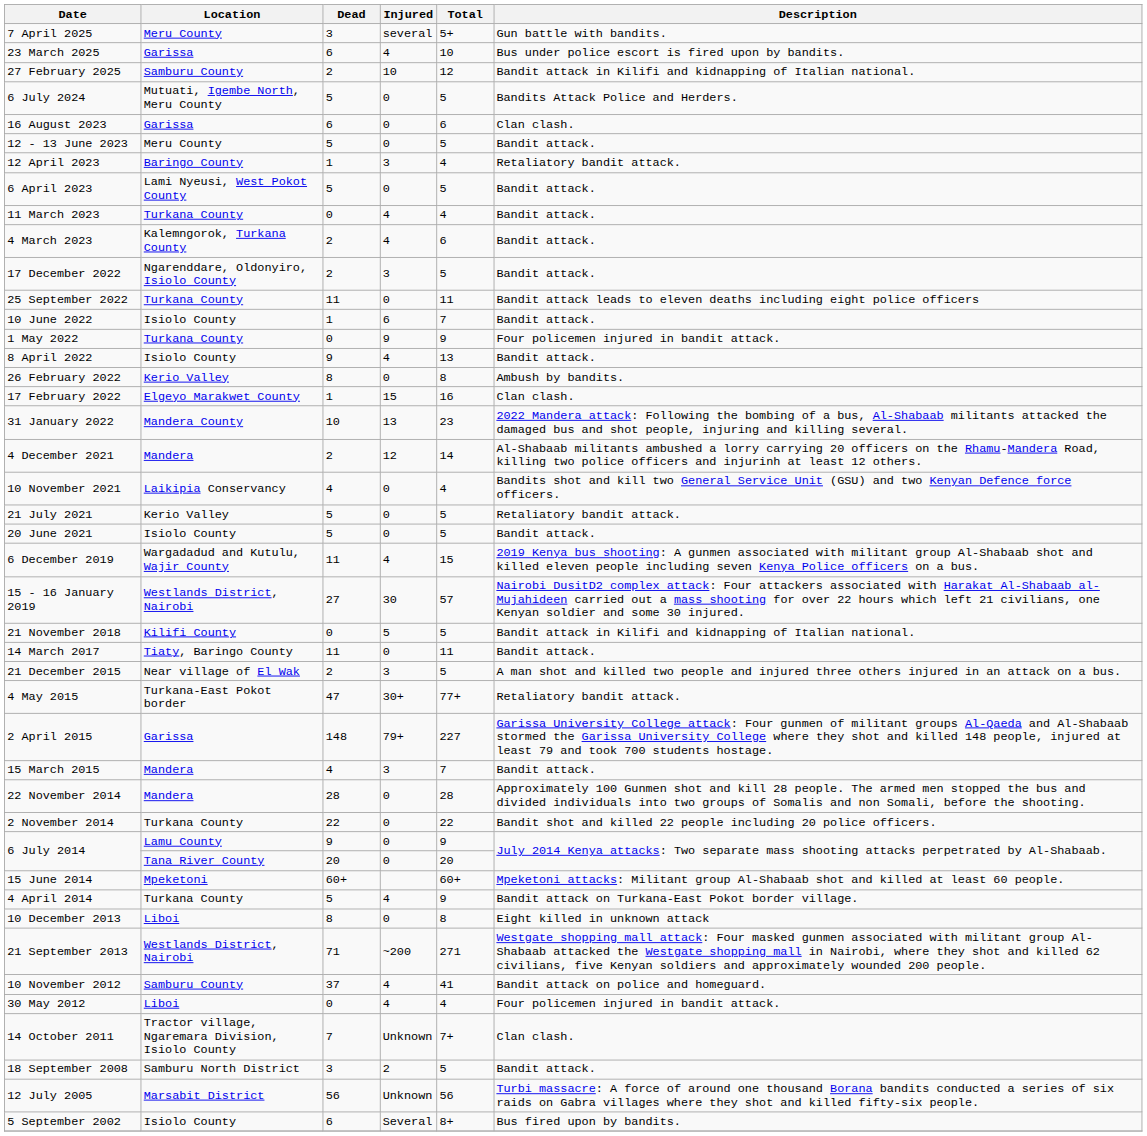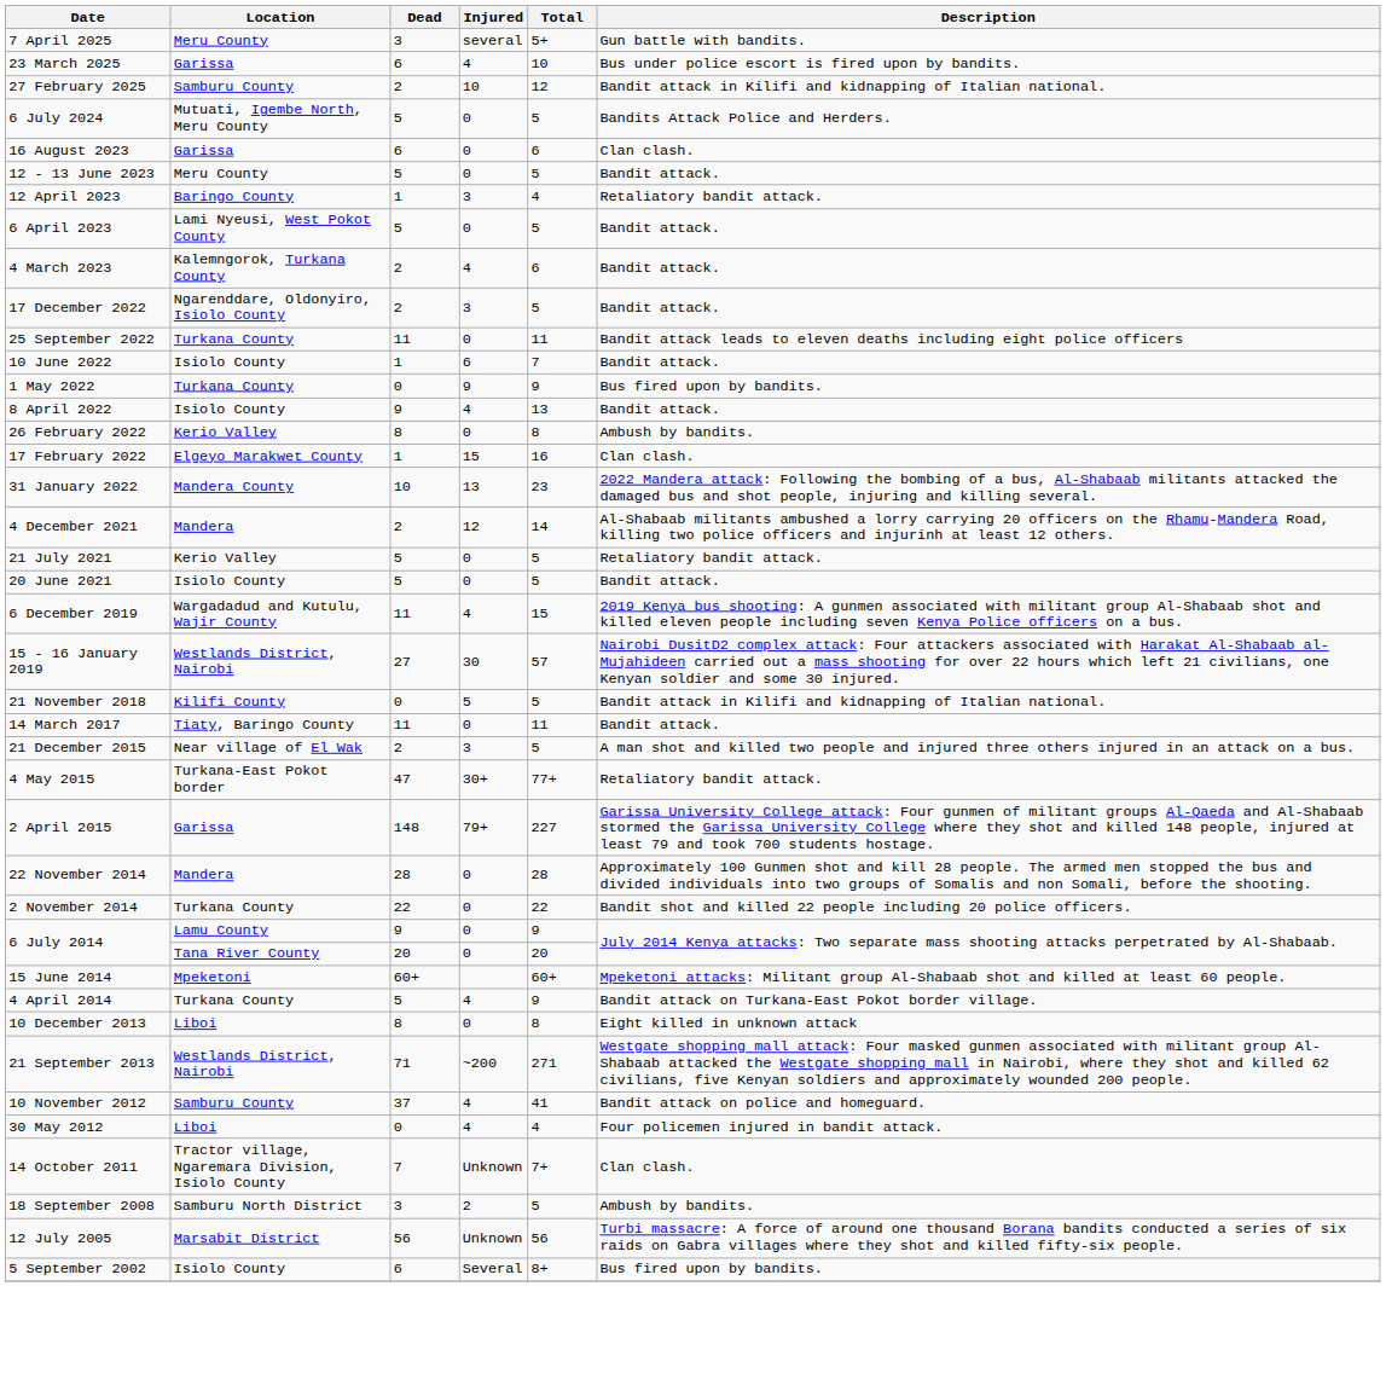 <table class="wikitable sortable mw-datatable">
 <tr>
 <th width=12%>Date</th>
 <th width=16%>Location</th>
 <th width=5%>Dead</th>
 <th width=5%>Injured</th>
 <th width=5%>Total</th>
 <th width=60%>Description</th>
 </tr>
 <tr>
 <td>7 April 2025</td>
 <td><a href='#'>Meru County</a></td>
 <td>3</td>
 <td>several</td>
 <td>5+</td>
 <td>Gun battle with bandits.</td>
 </tr>
 <tr>
 <td>23 March 2025</td>
 <td><a href='#'>Garissa</a></td>
 <td>6</td>
 <td>4</td>
 <td>10</td>
 <td>Bus under police escort is fired upon by bandits.</td>
 </tr>
 <tr>
 <td>27 February 2025</td>
 <td><a href='#'>Samburu County</a></td>
 <td>2</td>
 <td>10</td>
 <td>12</td>
 <td>Bandit attack in Kilifi and kidnapping of Italian national.</td>
 </tr>
 <tr>
 <td>6 July 2024</td>
 <td>Mutuati, <a href='#'>Igembe North</a>, Meru County</td>
 <td>5</td>
 <td>0</td>
 <td>5</td>
 <td>Bandits Attack Police and Herders.</td>
 </tr>
 <tr>
 <td>16 August 2023</td>
 <td><a href='#'>Garissa</a></td>
 <td>6</td>
 <td>0</td>
 <td>6</td>
 <td>Clan clash.</td>
 </tr>
 <tr>
 <td>12 - 13 June 2023</td>
 <td>Meru County</td>
 <td>5</td>
 <td>0</td>
 <td>5</td>
 <td>Bandit attack.</td>
 </tr>
 <tr>
 <td>12 April 2023</td>
 <td><a href='#'>Baringo County</a></td>
 <td>1</td>
 <td>3</td>
 <td>4</td>
 <td>Retaliatory bandit attack.</td>
 </tr>
 <tr>
 <td>6 April 2023</td>
 <td>Lami Nyeusi, <a href='#'>West Pokot County</a></td>
 <td>5</td>
 <td>0</td>
 <td>5</td>
 <td>Bandit attack.</td>
 </tr>
 <tr>
-<td>11 March 2023</td>
-<td><a href='#'>Turkana County</a></td>
-<td>0</td>
-<td>4</td>
-<td>4</td>
-<td>Bandit attack.</td>
-</tr>
-<tr>
 <td>4 March 2023</td>
 <td>Kalemngorok, <a href='#'>Turkana County</a></td>
 <td>2</td>
 <td>4</td>
 <td>6</td>
 <td>Bandit attack.</td>
 </tr>
 <tr>
 <td>17 December 2022</td>
 <td>Ngarenddare, Oldonyiro, <a href='#'>Isiolo County</a></td>
 <td>2</td>
 <td>3</td>
 <td>5</td>
 <td>Bandit attack.</td>
 </tr>
 <tr>
 <td>25 September 2022</td>
 <td><a href='#'>Turkana County</a></td>
 <td>11</td>
 <td>0</td>
 <td>11</td>
 <td>Bandit attack leads to eleven deaths including eight police officers</td>
 </tr>
 <tr>
 <td>10 June 2022</td>
 <td>Isiolo County</td>
 <td>1</td>
 <td>6</td>
 <td>7</td>
 <td>Bandit attack.</td>
 </tr>
 <tr>
 <td>1 May 2022</td>
 <td><a href='#'>Turkana County</a></td>
 <td>0</td>
 <td>9</td>
 <td>9</td>
-<td>Four policemen injured in bandit attack.</td>
+<td>Bus fired upon by bandits.</td>
 </tr>
 <tr>
 <td>8 April 2022</td>
 <td>Isiolo County</td>
 <td>9</td>
 <td>4</td>
 <td>13</td>
 <td>Bandit attack.</td>
 </tr>
 <tr>
 <td>26 February 2022</td>
 <td><a href='#'>Kerio Valley</a></td>
 <td>8</td>
 <td>0</td>
 <td>8</td>
 <td>Ambush by bandits.</td>
 </tr>
 <tr>
 <td>17 February 2022</td>
 <td><a href='#'>Elgeyo Marakwet County</a></td>
 <td>1</td>
 <td>15</td>
 <td>16</td>
 <td>Clan clash.</td>
 </tr>
 <tr>
 <td>31 January 2022</td>
 <td><a href='#'>Mandera County</a></td>
 <td>10</td>
 <td>13</td>
 <td>23</td>
 <td><a href='#'>2022 Mandera attack</a>: Following the bombing of a bus, <a href='#'>Al-Shabaab</a> militants attacked the damaged bus and shot people, injuring and killing several.</td>
 </tr>
 <tr>
 <td>4 December 2021</td>
 <td><a href='#'>Mandera</a></td>
 <td>2</td>
 <td>12</td>
 <td>14</td>
 <td>Al-Shabaab militants ambushed a lorry carrying 20 officers on the <a href='#'>Rhamu</a>-<a href='#'>Mandera</a> Road, killing two police officers and injurinh at least 12 others.</td>
-</tr>
-<tr>
-<td>10 November 2021</td>
-<td><a href='#'>Laikipia</a> Conservancy</td>
-<td>4</td>
-<td>0</td>
-<td>4</td>
-<td>Bandits shot and kill two <a href='#'>General Service Unit</a> (GSU) and two <a href='#'>Kenyan Defence force</a> officers.</td>
 </tr>
 <tr>
 <td>21 July 2021</td>
 <td>Kerio Valley</td>
 <td>5</td>
 <td>0</td>
 <td>5</td>
 <td>Retaliatory bandit attack.</td>
 </tr>
 <tr>
 <td>20 June 2021</td>
 <td>Isiolo County</td>
 <td>5</td>
 <td>0</td>
 <td>5</td>
 <td>Bandit attack.</td>
 </tr>
 <tr>
 <td>6 December 2019</td>
 <td>Wargadadud and Kutulu, <a href='#'>Wajir County</a></td>
 <td>11</td>
 <td>4</td>
 <td>15</td>
 <td><a href='#'>2019 Kenya bus shooting</a>: A gunmen associated with militant group Al-Shabaab shot and killed eleven people including seven <a href='#'>Kenya Police officers</a> on a bus.</td>
 </tr>
 <tr>
 <td>15 - 16 January 2019</td>
 <td><a href='#'>Westlands District</a>, <a href='#'>Nairobi</a></td>
 <td>27</td>
 <td>30</td>
 <td>57</td>
 <td><a href='#'>Nairobi DusitD2 complex attack</a>: Four attackers associated with <a href='#'>Harakat Al-Shabaab al-Mujahideen</a> carried out a <a href='#'>mass shooting</a> for over 22 hours which left 21 civilians, one Kenyan soldier and some 30 injured.</td>
 </tr>
 <tr>
 <td>21 November 2018</td>
 <td><a href='#'>Kilifi County</a></td>
 <td>0</td>
 <td>5</td>
 <td>5</td>
 <td>Bandit attack in Kilifi and kidnapping of Italian national.</td>
 </tr>
 <tr>
 <td>14 March 2017</td>
 <td><a href='#'>Tiaty</a>, Baringo County</td>
 <td>11</td>
 <td>0</td>
 <td>11</td>
 <td>Bandit attack.</td>
 </tr>
 <tr>
 <td>21 December 2015</td>
 <td>Near village of <a href='#'>El Wak</a></td>
 <td>2</td>
 <td>3</td>
 <td>5</td>
 <td>A man shot and killed two people and injured three others injured in an attack on a bus.</td>
 </tr>
 <tr>
 <td>4 May 2015</td>
 <td>Turkana-East Pokot border</td>
 <td>47</td>
 <td>30+</td>
 <td>77+</td>
 <td>Retaliatory bandit attack.</td>
 </tr>
 <tr>
 <td>2 April 2015</td>
 <td><a href='#'>Garissa</a></td>
 <td>148</td>
 <td>79+</td>
 <td>227</td>
 <td><a href='#'>Garissa University College attack</a>: Four gunmen of militant groups <a href='#'>Al-Qaeda</a> and Al-Shabaab stormed the <a href='#'>Garissa University College</a> where they shot and killed 148 people, injured at least 79 and took 700 students hostage.</td>
-</tr>
-<tr>
-<td>15 March 2015</td>
-<td><a href='#'>Mandera</a></td>
-<td>4</td>
-<td>3</td>
-<td>7</td>
-<td>Bandit attack.</td>
 </tr>
 <tr>
 <td>22 November 2014</td>
 <td><a href='#'>Mandera</a></td>
 <td>28</td>
 <td>0</td>
 <td>28</td>
 <td>Approximately 100 Gunmen shot and kill 28 people. The armed men stopped the bus and divided individuals into two groups of Somalis and non Somali, before the shooting.</td>
 </tr>
 <tr>
 <td>2 November 2014</td>
 <td>Turkana County</td>
 <td>22</td>
 <td>0</td>
 <td>22</td>
 <td>Bandit shot and killed 22 people including 20 police officers.</td>
 </tr>
 <tr>
 <td rowspan="2">6 July 2014</td>
 <td><a href='#'>Lamu County</a></td>
 <td>9</td>
 <td>0</td>
 <td>9</td>
 <td rowspan="2"><a href='#'>July 2014 Kenya attacks</a>: Two separate mass shooting attacks perpetrated by Al-Shabaab.</td>
 </tr>
 <tr>
 <td><a href='#'>Tana River County</a></td>
 <td>20</td>
 <td>0</td>
 <td>20</td>
 </tr>
 <tr>
 <td>15 June 2014</td>
 <td><a href='#'>Mpeketoni</a></td>
 <td>60+</td>
 <td></td>
 <td>60+</td>
 <td><a href='#'>Mpeketoni attacks</a>: Militant group Al-Shabaab shot and killed at least 60 people.</td>
 </tr>
 <tr>
 <td>4 April 2014</td>
 <td>Turkana County</td>
 <td>5</td>
 <td>4</td>
 <td>9</td>
 <td>Bandit attack on Turkana-East Pokot border village.</td>
 </tr>
 <tr>
 <td>10 December 2013</td>
 <td><a href='#'>Liboi</a></td>
 <td>8</td>
 <td>0</td>
 <td>8</td>
 <td>Eight killed in unknown attack</td>
 </tr>
 <tr>
 <td>21 September 2013</td>
 <td><a href='#'>Westlands District</a>, <a href='#'>Nairobi</a></td>
 <td>71</td>
 <td>~200</td>
 <td>271</td>
 <td><a href='#'>Westgate shopping mall attack</a>: Four masked gunmen associated with militant group Al-Shabaab attacked the <a href='#'>Westgate shopping mall</a> in Nairobi, where they shot and killed 62 civilians, five Kenyan soldiers and approximately wounded 200 people. </td>
 </tr>
 <tr>
 <td>10 November 2012</td>
 <td><a href='#'>Samburu County</a></td>
 <td>37</td>
 <td>4</td>
 <td>41</td>
 <td>Bandit attack on police and homeguard.</td>
 </tr>
 <tr>
 <td>30 May 2012</td>
 <td><a href='#'>Liboi</a></td>
 <td>0</td>
 <td>4</td>
 <td>4</td>
 <td>Four policemen injured in bandit attack.</td>
 </tr>
 <tr>
 <td>14 October 2011</td>
 <td>Tractor village, Ngaremara Division, Isiolo County</td>
 <td>7</td>
 <td>Unknown</td>
 <td>7+</td>
 <td>Clan clash.</td>
 </tr>
 <tr>
 <td>18 September 2008</td>
 <td>Samburu North District</td>
 <td>3</td>
 <td>2</td>
 <td>5</td>
-<td>Bandit attack.</td>
+<td>Ambush by bandits.</td>
 </tr>
 <tr>
 <td>12 July 2005</td>
 <td><a href='#'>Marsabit District</a></td>
 <td>56</td>
 <td>Unknown</td>
 <td>56</td>
 <td><a href='#'>Turbi massacre</a>: A force of around one thousand <a href='#'>Borana</a> bandits conducted a series of six raids on Gabra villages where they shot and killed fifty-six people.</td>
 </tr>
 <tr>
 <td>5 September 2002</td>
 <td>Isiolo County</td>
 <td>6</td>
 <td>Several</td>
 <td>8+</td>
 <td>Bus fired upon by bandits.</td>
 </tr>
 <tr>
 </tr>
 </table>
